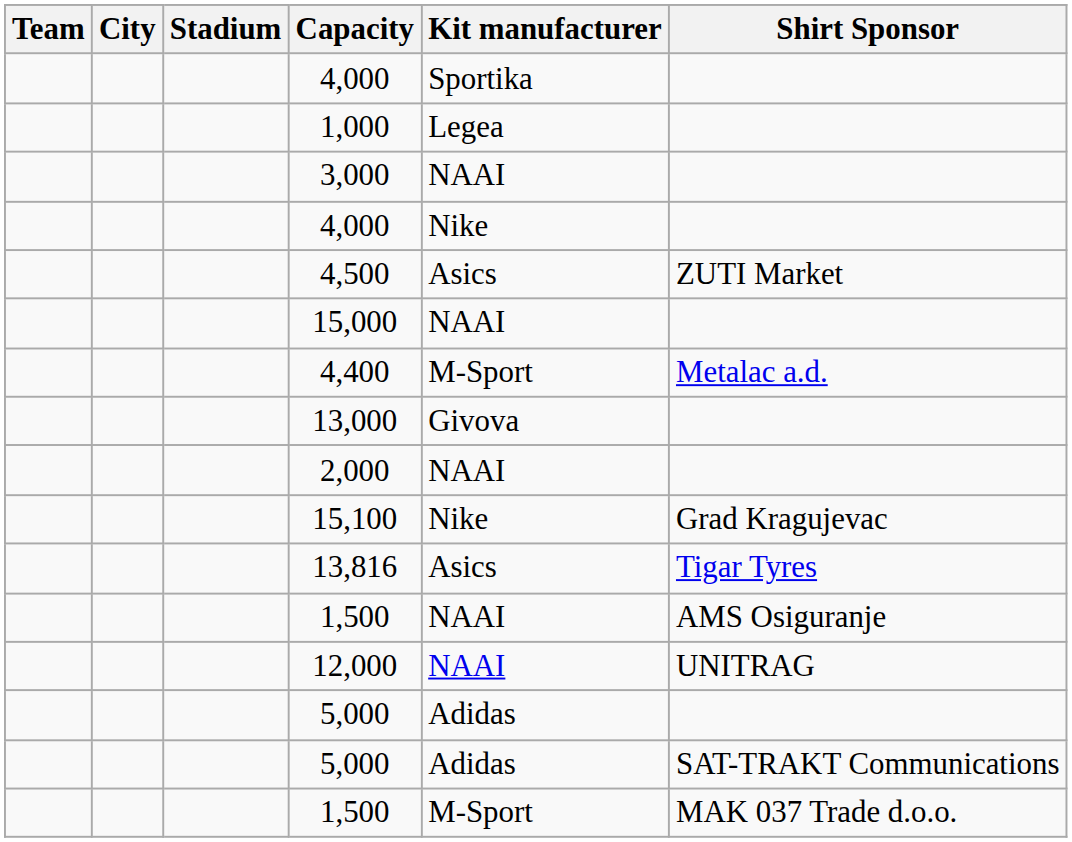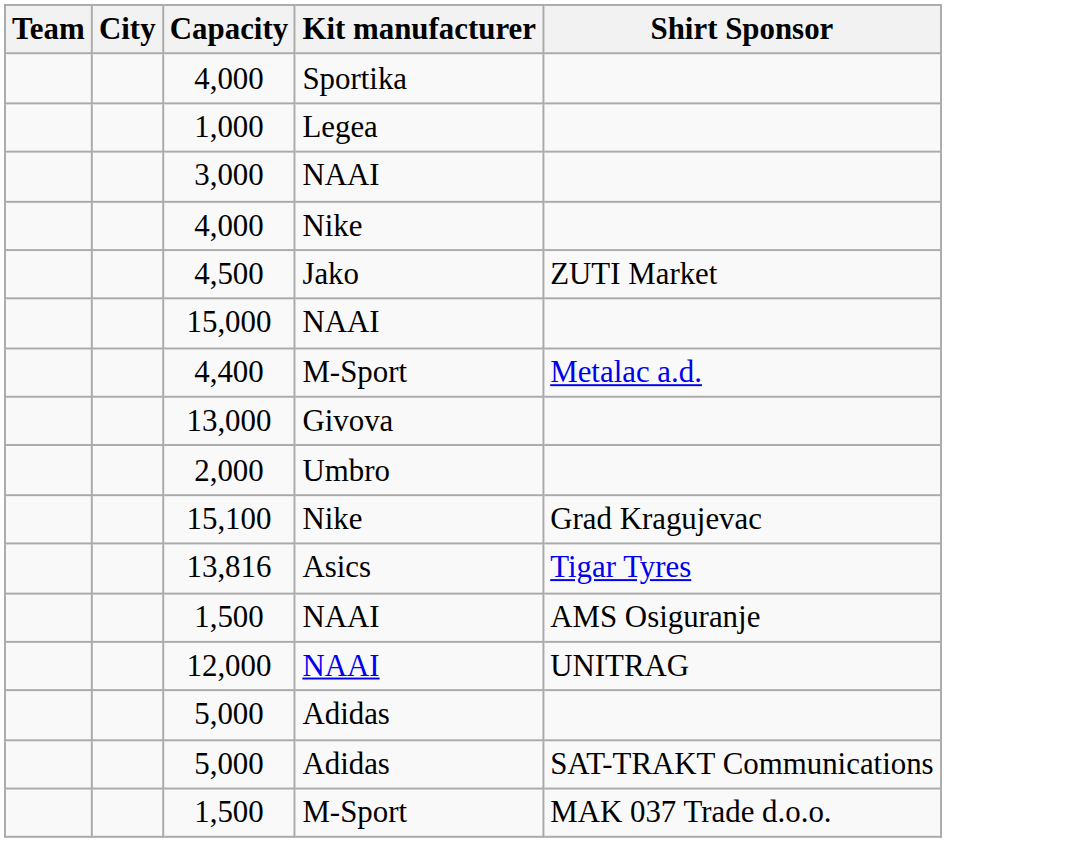 <table class="wikitable sortable">
 <tr>
 <th>Team</th>
 <th>City</th>
-<th>Stadium</th>
 <th>Capacity</th>
 <th>Kit manufacturer</th>
 <th>Shirt Sponsor</th>
 </tr>
 <tr>
-<td></td>
 <td></td>
 <td></td>
 <td style="text-align:center">4,000</td>
 <td>Sportika</td>
 <td></td>
 </tr>
 <tr>
 <td></td>
 <td></td>
-<td></td>
 <td style="text-align:center">1,000</td>
 <td>Legea</td>
 <td></td>
 </tr>
 <tr>
-<td></td>
 <td></td>
 <td></td>
 <td style="text-align:center">3,000</td>
 <td>NAAI</td>
 <td></td>
 </tr>
 <tr>
 <td></td>
 <td></td>
-<td></td>
 <td style="text-align:center">4,000</td>
 <td>Nike</td>
 <td></td>
 </tr>
 <tr>
 <td></td>
 <td></td>
-<td></td>
 <td style="text-align:center">4,500</td>
-<td>Asics</td>
+<td>Jako</td>
 <td>ZUTI Market</td>
 </tr>
 <tr>
-<td></td>
 <td></td>
 <td></td>
 <td style="text-align:center">15,000</td>
 <td>NAAI</td>
 <td></td>
 </tr>
 <tr>
 <td></td>
 <td></td>
-<td></td>
 <td style="text-align:center">4,400</td>
 <td>M-Sport</td>
 <td><a href='#'>Metalac a.d.</a></td>
 </tr>
 <tr>
-<td></td>
 <td></td>
 <td></td>
 <td style="text-align:center">13,000</td>
 <td>Givova</td>
 <td></td>
 </tr>
 <tr>
 <td></td>
 <td></td>
-<td></td>
 <td style="text-align:center">2,000</td>
-<td>NAAI</td>
+<td>Umbro</td>
 <td></td>
 </tr>
 <tr>
-<td></td>
 <td></td>
 <td></td>
 <td style="text-align:center">15,100</td>
 <td>Nike</td>
 <td>Grad Kragujevac</td>
 </tr>
 <tr>
 <td></td>
 <td></td>
-<td></td>
 <td style="text-align:center">13,816</td>
 <td>Asics</td>
 <td><a href='#'>Tigar Tyres</a></td>
 </tr>
 <tr>
-<td></td>
 <td></td>
 <td></td>
 <td style="text-align:center">1,500</td>
 <td>NAAI</td>
 <td>AMS Osiguranje</td>
 </tr>
 <tr>
 <td></td>
 <td></td>
-<td></td>
 <td style="text-align:center">12,000</td>
 <td><a href='#'>NAAI</a></td>
 <td>UNITRAG</td>
 </tr>
 <tr>
-<td></td>
 <td></td>
 <td></td>
 <td style="text-align:center">5,000</td>
 <td>Adidas</td>
 <td></td>
 </tr>
 <tr>
 <td></td>
 <td></td>
-<td></td>
 <td style="text-align:center">5,000</td>
 <td>Adidas</td>
 <td>SAT-TRAKT Communications</td>
 </tr>
 <tr>
 <td></td>
 <td></td>
-<td></td>
 <td style="text-align:center">1,500</td>
 <td>M-Sport</td>
 <td>MAK 037 Trade d.o.o.</td>
 </tr>
 </table>
